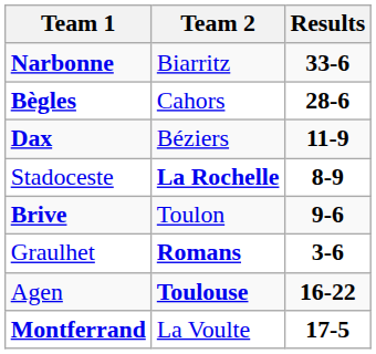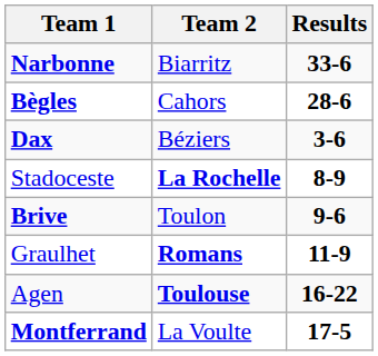 <table class="wikitable">
 <tr>
 <th>Team 1</th>
 <th>Team 2</th>
 <th>Results</th>
 </tr>
 <tr>
 <td><strong><a href='#'>Narbonne</a></strong></td>
 <td><a href='#'>Biarritz</a></td>
 <td align="center"><strong>33-6</strong></td>
 </tr>
 <tr bgcolor="white">
 <td><strong><a href='#'>Bègles</a></strong></td>
 <td><a href='#'>Cahors</a></td>
 <td align="center"><strong>28-6</strong></td>
 </tr>
 <tr>
 <td><strong><a href='#'>Dax</a></strong></td>
 <td><a href='#'>Béziers</a></td>
-<td align="center"><strong>11-9</strong></td>
+<td align="center"><strong>3-6</strong></td>
 </tr>
 <tr bgcolor="white">
 <td><a href='#'>Stadoceste</a></td>
 <td><strong><a href='#'>La Rochelle</a></strong></td>
 <td align="center"><strong>8-9</strong></td>
 </tr>
 <tr>
 <td><strong><a href='#'>Brive</a></strong></td>
 <td><a href='#'>Toulon</a></td>
 <td align="center"><strong>9-6</strong></td>
 </tr>
 <tr bgcolor="white">
 <td><a href='#'>Graulhet</a></td>
 <td><strong><a href='#'>Romans</a></strong></td>
-<td align="center"><strong>3-6</strong></td>
+<td align="center"><strong>11-9</strong></td>
 </tr>
 <tr>
 <td><a href='#'>Agen</a></td>
 <td><strong><a href='#'>Toulouse</a></strong></td>
 <td align="center"><strong>16-22</strong></td>
 </tr>
 <tr bgcolor="white">
 <td><strong><a href='#'>Montferrand</a></strong></td>
 <td><a href='#'>La Voulte</a></td>
 <td align="center"><strong>17-5</strong></td>
 </tr>
 </table>
